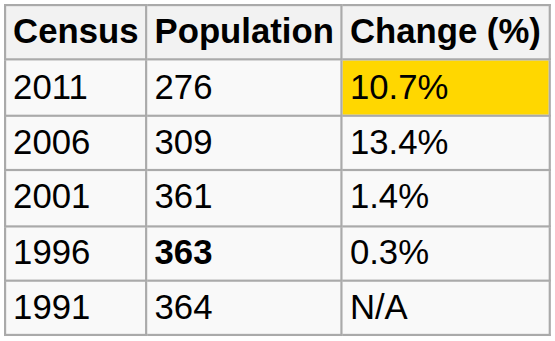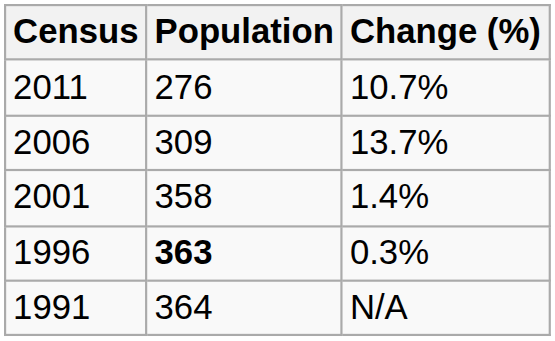 <table class="wikitable">
 <tr>
 <th>Census</th>
 <th>Population</th>
 <th>Change (%)</th>
 </tr>
 <tr>
 <td>2011</td>
 <td>276</td>
-<td style="background: gold;"> 10.7%</td>
+<td> 10.7%</td>
 </tr>
 <tr>
 <td>2006</td>
 <td>309</td>
-<td> 13.4%</td>
+<td> 13.7%</td>
 </tr>
 <tr>
 <td>2001</td>
-<td>361</td>
+<td>358</td>
 <td> 1.4%</td>
 </tr>
 <tr>
 <td>1996</td>
 <td><strong>363</strong></td>
 <td> 0.3%</td>
 </tr>
 <tr>
 <td>1991</td>
 <td>364</td>
 <td>N/A</td>
 </tr>
 </table>
